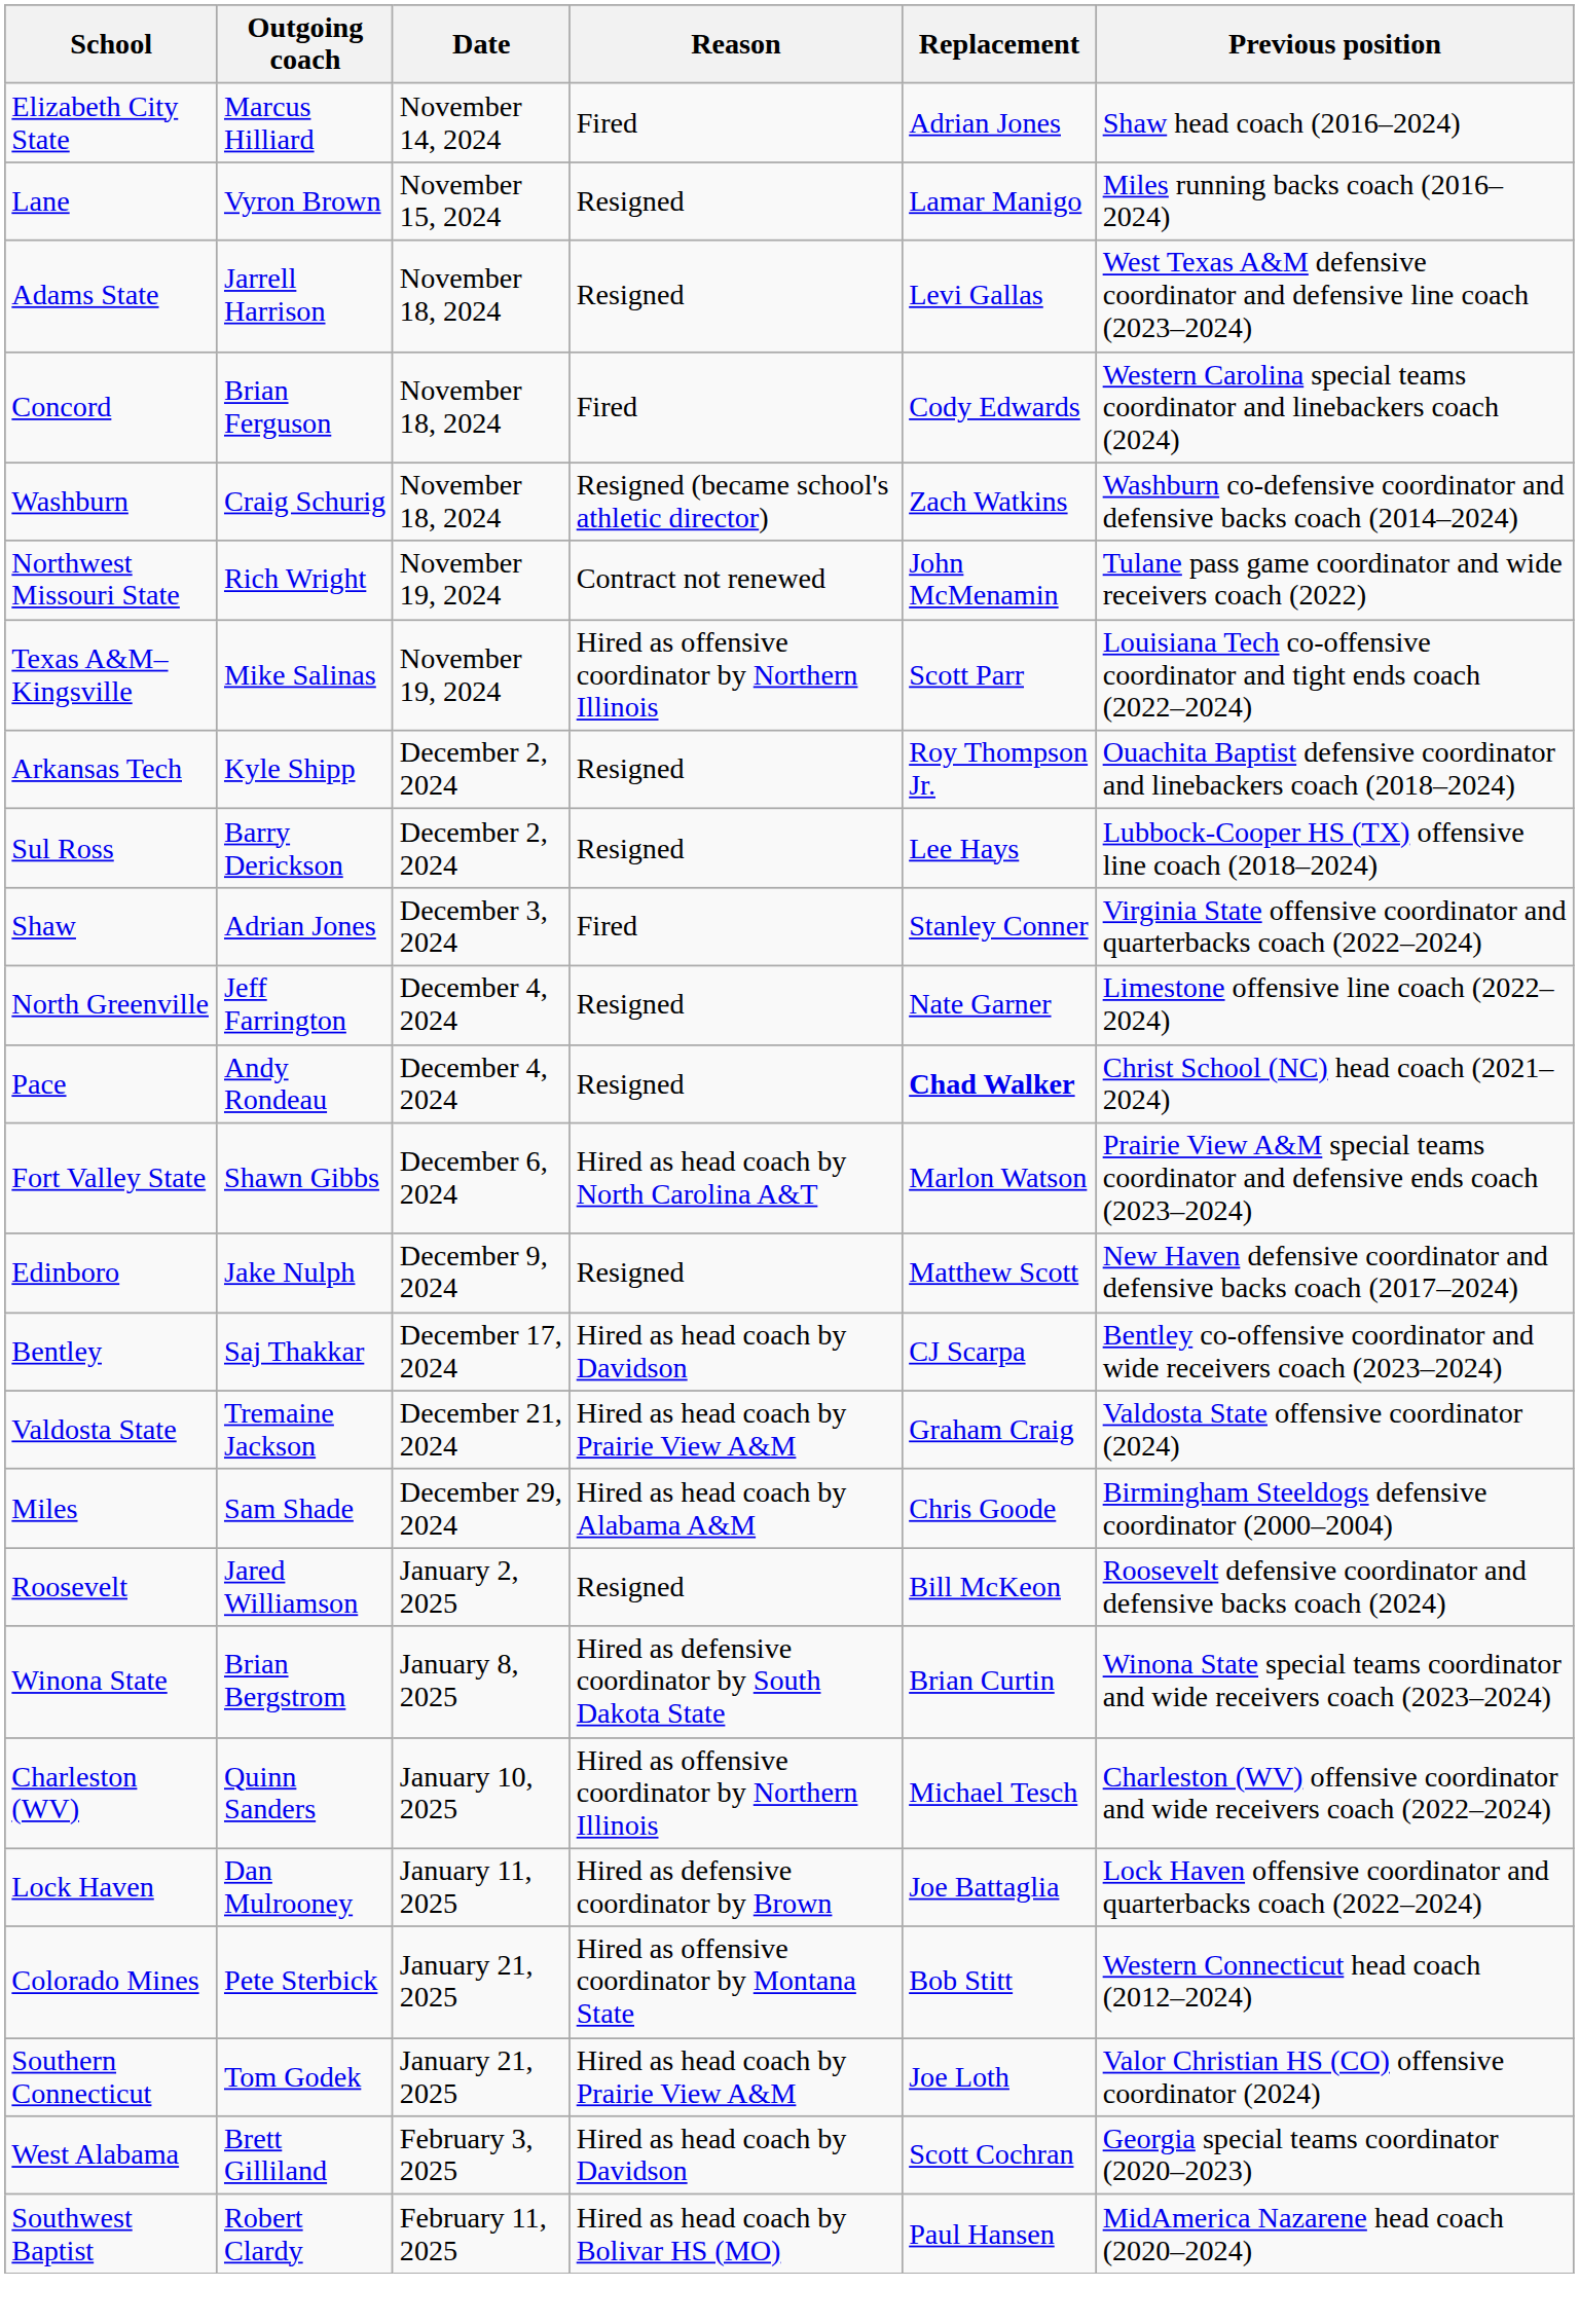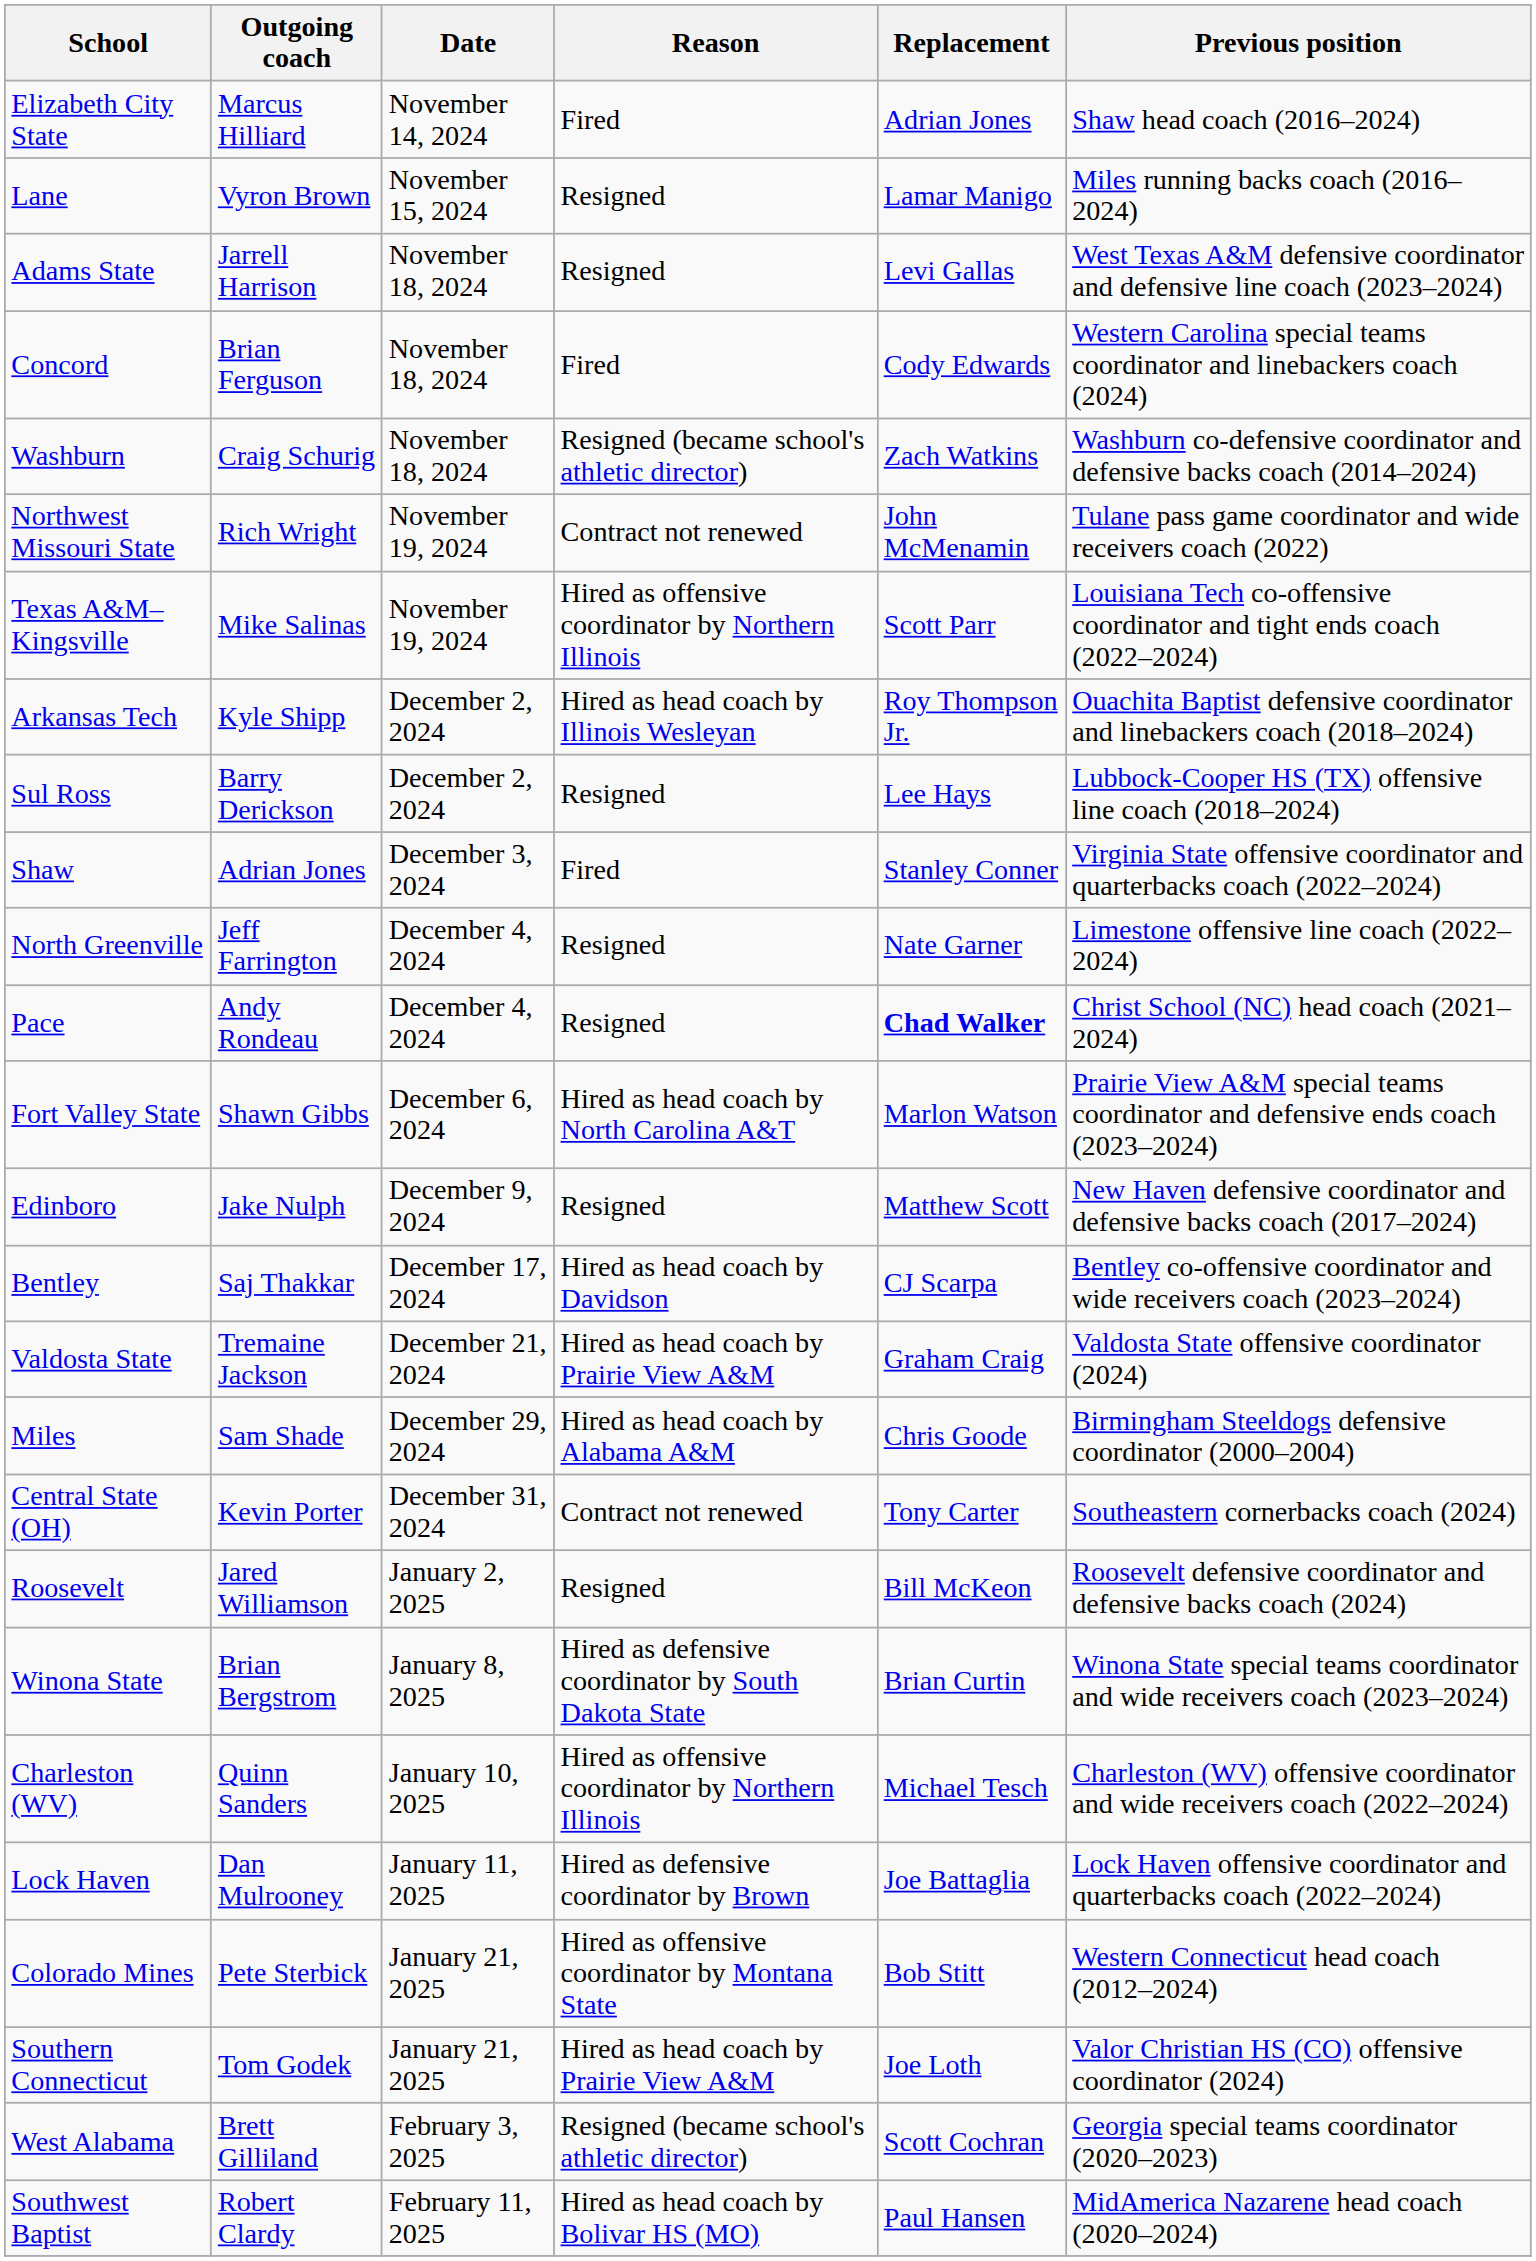 <table class="wikitable sortable">
 <tr>
 <th>School</th>
 <th>Outgoing coach</th>
 <th>Date</th>
 <th>Reason</th>
 <th>Replacement</th>
 <th>Previous position</th>
 </tr>
 <tr>
 <td><a href='#'>Elizabeth City State</a></td>
 <td><a href='#'>Marcus Hilliard</a></td>
 <td>November 14, 2024</td>
 <td>Fired</td>
 <td><a href='#'>Adrian Jones</a></td>
 <td><a href='#'>Shaw</a> head coach (2016–2024)</td>
 </tr>
 <tr>
 <td><a href='#'>Lane</a></td>
 <td><a href='#'>Vyron Brown</a></td>
 <td>November 15, 2024</td>
 <td>Resigned</td>
 <td><a href='#'>Lamar Manigo</a></td>
 <td><a href='#'>Miles</a> running backs coach (2016–2024)</td>
 </tr>
 <tr>
 <td><a href='#'>Adams State</a></td>
 <td><a href='#'>Jarrell Harrison</a></td>
 <td>November 18, 2024</td>
 <td>Resigned</td>
 <td><a href='#'>Levi Gallas</a></td>
 <td><a href='#'>West Texas A&M</a> defensive coordinator and defensive line coach (2023–2024)</td>
 </tr>
 <tr>
 <td><a href='#'>Concord</a></td>
 <td><a href='#'>Brian Ferguson</a></td>
 <td>November 18, 2024</td>
 <td>Fired</td>
 <td><a href='#'>Cody Edwards</a></td>
 <td><a href='#'>Western Carolina</a> special teams coordinator and linebackers coach (2024)</td>
 </tr>
 <tr>
 <td><a href='#'>Washburn</a></td>
 <td><a href='#'>Craig Schurig</a></td>
 <td>November 18, 2024</td>
 <td>Resigned (became school's <a href='#'>athletic director</a>)</td>
 <td><a href='#'>Zach Watkins</a></td>
 <td><a href='#'>Washburn</a> co-defensive coordinator and defensive backs coach (2014–2024)</td>
 </tr>
 <tr>
 <td><a href='#'>Northwest Missouri State</a></td>
 <td><a href='#'>Rich Wright</a></td>
 <td>November 19, 2024</td>
 <td>Contract not renewed</td>
 <td><a href='#'>John McMenamin</a></td>
 <td><a href='#'>Tulane</a> pass game coordinator and wide receivers coach (2022)</td>
 </tr>
 <tr>
 <td><a href='#'>Texas A&M–Kingsville</a></td>
 <td><a href='#'>Mike Salinas</a></td>
 <td>November 19, 2024</td>
 <td>Hired as offensive coordinator by <a href='#'>Northern Illinois</a></td>
 <td><a href='#'>Scott Parr</a></td>
 <td><a href='#'>Louisiana Tech</a> co-offensive coordinator and tight ends coach (2022–2024)</td>
 </tr>
 <tr>
 <td><a href='#'>Arkansas Tech</a></td>
 <td><a href='#'>Kyle Shipp</a></td>
 <td>December 2, 2024</td>
-<td>Resigned</td>
+<td>Hired as head coach by <a href='#'>Illinois Wesleyan</a></td>
 <td><a href='#'>Roy Thompson Jr.</a></td>
 <td><a href='#'>Ouachita Baptist</a> defensive coordinator and linebackers coach (2018–2024)</td>
 </tr>
 <tr>
 <td><a href='#'>Sul Ross</a></td>
 <td><a href='#'>Barry Derickson</a></td>
 <td>December 2, 2024</td>
 <td>Resigned</td>
 <td><a href='#'>Lee Hays</a></td>
 <td><a href='#'>Lubbock-Cooper HS (TX)</a> offensive line coach (2018–2024)</td>
 </tr>
 <tr>
 <td><a href='#'>Shaw</a></td>
 <td><a href='#'>Adrian Jones</a></td>
 <td>December 3, 2024</td>
 <td>Fired</td>
 <td><a href='#'>Stanley Conner</a></td>
 <td><a href='#'>Virginia State</a> offensive coordinator and quarterbacks coach (2022–2024)</td>
 </tr>
 <tr>
 <td><a href='#'>North Greenville</a></td>
 <td><a href='#'>Jeff Farrington</a></td>
 <td>December 4, 2024</td>
 <td>Resigned</td>
 <td><a href='#'>Nate Garner</a></td>
 <td><a href='#'>Limestone</a> offensive line coach (2022–2024)</td>
 </tr>
 <tr>
 <td><a href='#'>Pace</a></td>
 <td><a href='#'>Andy Rondeau</a></td>
 <td>December 4, 2024</td>
 <td>Resigned</td>
 <td><strong><a href='#'>Chad Walker</a></strong></td>
 <td><a href='#'>Christ School (NC)</a> head coach (2021–2024)</td>
 </tr>
 <tr>
 <td><a href='#'>Fort Valley State</a></td>
 <td><a href='#'>Shawn Gibbs</a></td>
 <td>December 6, 2024</td>
 <td>Hired as head coach by <a href='#'>North Carolina A&T</a></td>
 <td><a href='#'>Marlon Watson</a></td>
 <td><a href='#'>Prairie View A&M</a> special teams coordinator and defensive ends coach (2023–2024)</td>
 </tr>
 <tr>
 <td><a href='#'>Edinboro</a></td>
 <td><a href='#'>Jake Nulph</a></td>
 <td>December 9, 2024</td>
 <td>Resigned</td>
 <td><a href='#'>Matthew Scott</a></td>
 <td><a href='#'>New Haven</a> defensive coordinator and defensive backs coach (2017–2024)</td>
 </tr>
 <tr>
 <td><a href='#'>Bentley</a></td>
 <td><a href='#'>Saj Thakkar</a></td>
 <td>December 17, 2024</td>
 <td>Hired as head coach by <a href='#'>Davidson</a></td>
 <td><a href='#'>CJ Scarpa</a></td>
 <td><a href='#'>Bentley</a> co-offensive coordinator and wide receivers coach (2023–2024)</td>
 </tr>
 <tr>
 <td><a href='#'>Valdosta State</a></td>
 <td><a href='#'>Tremaine Jackson</a></td>
 <td>December 21, 2024</td>
 <td>Hired as head coach by <a href='#'>Prairie View A&M</a></td>
 <td><a href='#'>Graham Craig</a></td>
 <td><a href='#'>Valdosta State</a> offensive coordinator (2024)</td>
 </tr>
 <tr>
 <td><a href='#'>Miles</a></td>
 <td><a href='#'>Sam Shade</a></td>
 <td>December 29, 2024</td>
 <td>Hired as head coach by <a href='#'>Alabama A&M</a></td>
 <td><a href='#'>Chris Goode</a></td>
 <td><a href='#'>Birmingham Steeldogs</a> defensive coordinator (2000–2004)</td>
 </tr>
 <tr>
+<td><a href='#'>Central State (OH)</a></td>
+<td><a href='#'>Kevin Porter</a></td>
+<td>December 31, 2024</td>
+<td>Contract not renewed</td>
+<td><a href='#'>Tony Carter</a></td>
+<td><a href='#'>Southeastern</a> cornerbacks coach (2024)</td>
+</tr>
+<tr>
 <td><a href='#'>Roosevelt</a></td>
 <td><a href='#'>Jared Williamson</a></td>
 <td>January 2, 2025</td>
 <td>Resigned</td>
 <td><a href='#'>Bill McKeon</a></td>
 <td><a href='#'>Roosevelt</a> defensive coordinator and defensive backs coach (2024)</td>
 </tr>
 <tr>
 <td><a href='#'>Winona State</a></td>
 <td><a href='#'>Brian Bergstrom</a></td>
 <td>January 8, 2025</td>
 <td>Hired as defensive coordinator by <a href='#'>South Dakota State</a></td>
 <td><a href='#'>Brian Curtin</a></td>
 <td><a href='#'>Winona State</a> special teams coordinator and wide receivers coach (2023–2024)</td>
 </tr>
 <tr>
 <td><a href='#'>Charleston (WV)</a></td>
 <td><a href='#'>Quinn Sanders</a></td>
 <td>January 10, 2025</td>
 <td>Hired as offensive coordinator by <a href='#'>Northern Illinois</a></td>
 <td><a href='#'>Michael Tesch</a></td>
 <td><a href='#'>Charleston (WV)</a> offensive coordinator and wide receivers coach (2022–2024)</td>
 </tr>
 <tr>
 <td><a href='#'>Lock Haven</a></td>
 <td><a href='#'>Dan Mulrooney</a></td>
 <td>January 11, 2025</td>
 <td>Hired as defensive coordinator by <a href='#'>Brown</a></td>
 <td><a href='#'>Joe Battaglia</a></td>
 <td><a href='#'>Lock Haven</a> offensive coordinator and quarterbacks coach (2022–2024)</td>
 </tr>
 <tr>
 <td><a href='#'>Colorado Mines</a></td>
 <td><a href='#'>Pete Sterbick</a></td>
 <td>January 21, 2025</td>
 <td>Hired as offensive coordinator by <a href='#'>Montana State</a></td>
 <td><a href='#'>Bob Stitt</a></td>
 <td><a href='#'>Western Connecticut</a> head coach (2012–2024)</td>
 </tr>
 <tr>
 <td><a href='#'>Southern Connecticut</a></td>
 <td><a href='#'>Tom Godek</a></td>
 <td>January 21, 2025</td>
 <td>Hired as head coach by <a href='#'>Prairie View A&M</a></td>
 <td><a href='#'>Joe Loth</a></td>
 <td><a href='#'>Valor Christian HS (CO)</a> offensive coordinator (2024)</td>
 </tr>
 <tr>
 <td><a href='#'>West Alabama</a></td>
 <td><a href='#'>Brett Gilliland</a></td>
 <td>February 3, 2025</td>
-<td>Hired as head coach by <a href='#'>Davidson</a></td>
+<td>Resigned (became school's <a href='#'>athletic director</a>)</td>
 <td><a href='#'>Scott Cochran</a></td>
 <td><a href='#'>Georgia</a> special teams coordinator (2020–2023)</td>
 </tr>
 <tr>
 <td><a href='#'>Southwest Baptist</a></td>
 <td><a href='#'>Robert Clardy</a></td>
 <td>February 11, 2025</td>
 <td>Hired as head coach by <a href='#'>Bolivar HS (MO)</a></td>
 <td><a href='#'>Paul Hansen</a></td>
 <td><a href='#'>MidAmerica Nazarene</a> head coach (2020–2024)</td>
 </tr>
 </table>
